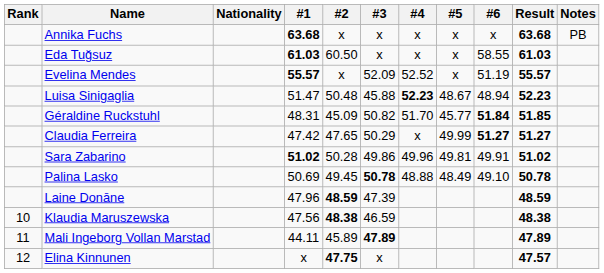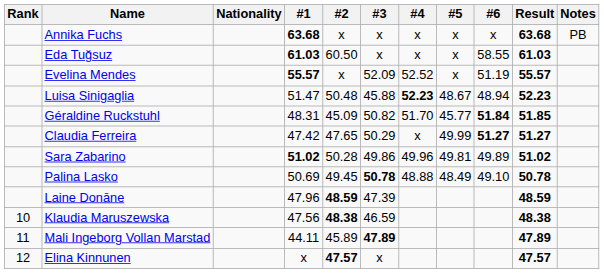 <table class="wikitable sortable" style="text-align:center">
 <tr>
 <th>Rank</th>
 <th>Name</th>
 <th>Nationality</th>
 <th>#1</th>
 <th>#2</th>
 <th>#3</th>
 <th>#4</th>
 <th>#5</th>
 <th>#6</th>
 <th>Result</th>
 <th>Notes</th>
 </tr>
 <tr>
 <td></td>
 <td align=left><a href='#'>Annika Fuchs</a></td>
 <td align=left></td>
 <td><strong>63.68</strong></td>
 <td>x</td>
 <td>x</td>
 <td>x</td>
 <td>x</td>
 <td>x</td>
 <td><strong>63.68</strong></td>
 <td>PB</td>
 </tr>
 <tr>
 <td></td>
 <td align=left><a href='#'>Eda Tuğsuz</a></td>
 <td align=left></td>
 <td><strong>61.03</strong></td>
 <td>60.50</td>
 <td>x</td>
 <td>x</td>
 <td>x</td>
 <td>58.55</td>
 <td><strong>61.03</strong></td>
 <td></td>
 </tr>
 <tr>
 <td></td>
 <td align=left><a href='#'>Evelina Mendes</a></td>
 <td align=left></td>
 <td><strong>55.57</strong></td>
 <td>x</td>
 <td>52.09</td>
 <td>52.52</td>
 <td>x</td>
 <td>51.19</td>
 <td><strong>55.57</strong></td>
 <td></td>
 </tr>
 <tr>
 <td></td>
 <td align=left><a href='#'>Luisa Sinigaglia</a></td>
 <td align=left></td>
 <td>51.47</td>
 <td>50.48</td>
 <td>45.88</td>
 <td><strong>52.23</strong></td>
 <td>48.67</td>
 <td>48.94</td>
 <td><strong>52.23</strong></td>
 <td></td>
 </tr>
 <tr>
 <td></td>
 <td align=left><a href='#'>Géraldine Ruckstuhl</a></td>
 <td align=left></td>
 <td>48.31</td>
 <td>45.09</td>
 <td>50.82</td>
 <td>51.70</td>
 <td>45.77</td>
 <td><strong>51.84</strong></td>
 <td><strong>51.85</strong></td>
 <td></td>
 </tr>
 <tr>
 <td></td>
 <td align=left><a href='#'>Claudia Ferreira</a></td>
 <td align=left></td>
 <td>47.42</td>
 <td>47.65</td>
 <td>50.29</td>
 <td>x</td>
 <td>49.99</td>
 <td><strong>51.27</strong></td>
 <td><strong>51.27</strong></td>
 <td></td>
 </tr>
 <tr>
 <td></td>
 <td align=left><a href='#'>Sara Zabarino</a></td>
 <td align=left></td>
 <td><strong>51.02</strong></td>
 <td>50.28</td>
 <td>49.86</td>
 <td>49.96</td>
 <td>49.81</td>
-<td>49.91</td>
+<td>49.89</td>
 <td><strong>51.02</strong></td>
 <td></td>
 </tr>
 <tr>
 <td></td>
 <td align=left><a href='#'>Palina Lasko</a></td>
 <td align=left></td>
 <td>50.69</td>
 <td>49.45</td>
 <td><strong>50.78</strong></td>
 <td>48.88</td>
 <td>48.49</td>
 <td>49.10</td>
 <td><strong>50.78</strong></td>
 <td></td>
 </tr>
 <tr>
 <td></td>
 <td align=left><a href='#'>Laine Donāne</a></td>
 <td align=left></td>
 <td>47.96</td>
 <td><strong>48.59</strong></td>
 <td>47.39</td>
 <td></td>
 <td></td>
 <td></td>
 <td><strong>48.59</strong></td>
 <td></td>
 </tr>
 <tr>
 <td>10</td>
 <td align=left><a href='#'>Klaudia Maruszewska</a></td>
 <td align=left></td>
 <td>47.56</td>
 <td><strong>48.38</strong></td>
 <td>46.59</td>
 <td></td>
 <td></td>
 <td></td>
 <td><strong>48.38</strong></td>
 <td></td>
 </tr>
 <tr>
 <td>11</td>
 <td align=left><a href='#'>Mali Ingeborg Vollan Marstad</a></td>
 <td align=left></td>
 <td>44.11</td>
 <td>45.89</td>
 <td><strong>47.89</strong></td>
 <td></td>
 <td></td>
 <td></td>
 <td><strong>47.89</strong></td>
 <td></td>
 </tr>
 <tr>
 <td>12</td>
 <td align=left><a href='#'>Elina Kinnunen</a></td>
 <td align=left></td>
 <td>x</td>
-<td><strong>47.75</strong></td>
+<td><strong>47.57</strong></td>
 <td>x</td>
 <td></td>
 <td></td>
 <td></td>
 <td><strong>47.57</strong></td>
 <td></td>
 </tr>
 </table>
